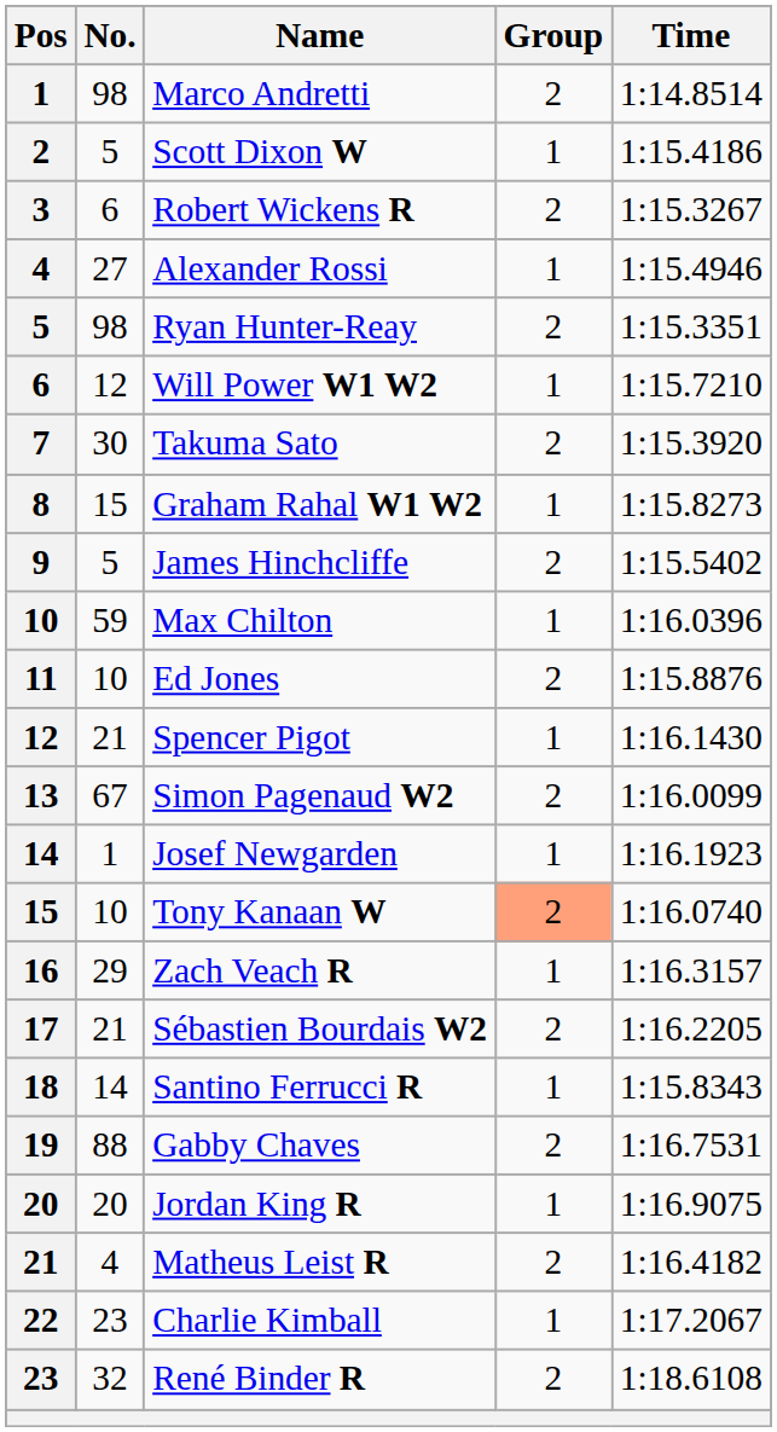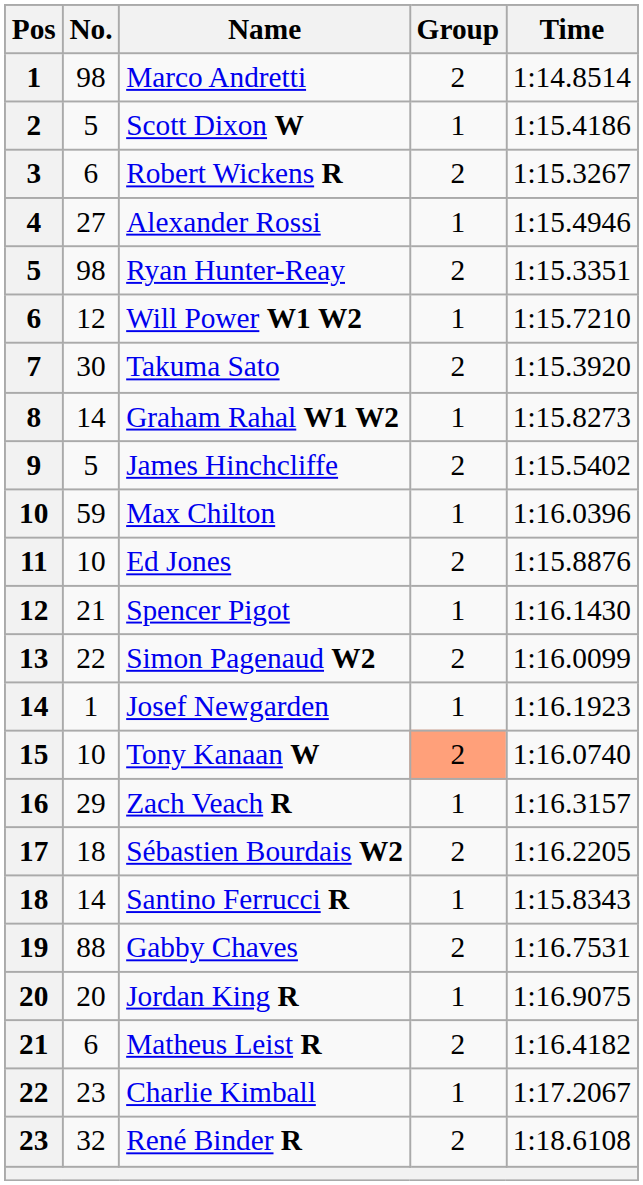 <table class="wikitable sortable" style="text-align:center; font-size: 95%;">
 <tr>
 <th>Pos</th>
 <th>No.</th>
 <th>Name</th>
 <th>Group</th>
 <th>Time</th>
 </tr>
 <tr>
 <th scope="row">1</th>
 <td>98</td>
 <td align="left"> <a href='#'>Marco Andretti</a></td>
 <td>2</td>
 <td>1:14.8514</td>
 </tr>
 <tr>
 <th scope="row">2</th>
 <td>5</td>
 <td align="left"> <a href='#'>Scott Dixon</a> <strong><span>W</span></strong></td>
 <td>1</td>
 <td>1:15.4186</td>
 </tr>
 <tr>
 <th scope="row">3</th>
 <td>6</td>
 <td align="left"> <a href='#'>Robert Wickens</a> <strong><span>R</span></strong></td>
 <td>2</td>
 <td>1:15.3267</td>
 </tr>
 <tr>
 <th scope="row">4</th>
 <td>27</td>
 <td align="left"> <a href='#'>Alexander Rossi</a></td>
 <td>1</td>
 <td>1:15.4946</td>
 </tr>
 <tr>
 <th scope="row">5</th>
 <td>98</td>
 <td align="left"> <a href='#'>Ryan Hunter-Reay</a></td>
 <td>2</td>
 <td>1:15.3351</td>
 </tr>
 <tr>
 <th scope="row">6</th>
 <td>12</td>
 <td align="left"> <a href='#'>Will Power</a> <strong><span>W1</span></strong> <strong><span>W2</span></strong></td>
 <td>1</td>
 <td>1:15.7210</td>
 </tr>
 <tr>
 <th scope="row">7</th>
 <td>30</td>
 <td align="left"> <a href='#'>Takuma Sato</a></td>
 <td>2</td>
 <td>1:15.3920</td>
 </tr>
 <tr>
 <th scope="row">8</th>
-<td>15</td>
+<td>14</td>
 <td align="left"> <a href='#'>Graham Rahal</a> <strong><span>W1</span></strong> <strong><span>W2</span></strong></td>
 <td>1</td>
 <td>1:15.8273</td>
 </tr>
 <tr>
 <th scope="row">9</th>
 <td>5</td>
 <td align="left"> <a href='#'>James Hinchcliffe</a></td>
 <td>2</td>
 <td>1:15.5402</td>
 </tr>
 <tr>
 <th scope="row">10</th>
 <td>59</td>
 <td align="left"> <a href='#'>Max Chilton</a></td>
 <td>1</td>
 <td>1:16.0396</td>
 </tr>
 <tr>
 <th scope="row">11</th>
 <td>10</td>
 <td align="left"> <a href='#'>Ed Jones</a></td>
 <td>2</td>
 <td>1:15.8876</td>
 </tr>
 <tr>
 <th scope="row">12</th>
 <td>21</td>
 <td align="left"> <a href='#'>Spencer Pigot</a></td>
 <td>1</td>
 <td>1:16.1430</td>
 </tr>
 <tr>
 <th scope="row">13</th>
-<td>67</td>
+<td>22</td>
 <td align="left"> <a href='#'>Simon Pagenaud</a> <strong><span>W2</span></strong></td>
 <td>2</td>
 <td>1:16.0099</td>
 </tr>
 <tr>
 <th scope="row">14</th>
 <td>1</td>
 <td align="left"> <a href='#'>Josef Newgarden</a></td>
 <td>1</td>
 <td>1:16.1923</td>
 </tr>
 <tr>
 <th scope="row">15</th>
 <td>10</td>
 <td align="left"> <a href='#'>Tony Kanaan</a> <strong><span>W</span></strong></td>
 <td style="background: lightsalmon;">2</td>
 <td>1:16.0740</td>
 </tr>
 <tr>
 <th scope="row">16</th>
 <td>29</td>
 <td align="left"> <a href='#'>Zach Veach</a> <strong><span>R</span></strong></td>
 <td>1</td>
 <td>1:16.3157</td>
 </tr>
 <tr>
 <th scope="row">17</th>
-<td>21</td>
+<td>18</td>
 <td align="left"> <a href='#'>Sébastien Bourdais</a> <strong><span>W2</span></strong></td>
 <td>2</td>
 <td>1:16.2205</td>
 </tr>
 <tr>
 <th scope="row">18</th>
 <td>14</td>
 <td align="left"> <a href='#'>Santino Ferrucci</a> <strong><span>R</span></strong></td>
 <td>1</td>
 <td>1:15.8343</td>
 </tr>
 <tr>
 <th scope="row">19</th>
 <td>88</td>
 <td align="left"> <a href='#'>Gabby Chaves</a></td>
 <td>2</td>
 <td>1:16.7531</td>
 </tr>
 <tr>
 <th scope="row">20</th>
 <td>20</td>
 <td align="left"> <a href='#'>Jordan King</a> <strong><span>R</span></strong></td>
 <td>1</td>
 <td>1:16.9075</td>
 </tr>
 <tr>
 <th scope="row">21</th>
-<td>4</td>
+<td>6</td>
 <td align="left"> <a href='#'>Matheus Leist</a> <strong><span>R</span></strong></td>
 <td>2</td>
 <td>1:16.4182</td>
 </tr>
 <tr>
 <th scope="row">22</th>
 <td>23</td>
 <td align="left"> <a href='#'>Charlie Kimball</a></td>
 <td>1</td>
 <td>1:17.2067</td>
 </tr>
 <tr>
 <th scope="row">23</th>
 <td>32</td>
 <td align="left"> <a href='#'>René Binder</a> <strong><span>R</span></strong></td>
 <td>2</td>
 <td>1:18.6108</td>
 </tr>
 <tr>
 <th colspan="9" align="center"></th>
 </tr>
 </table>
